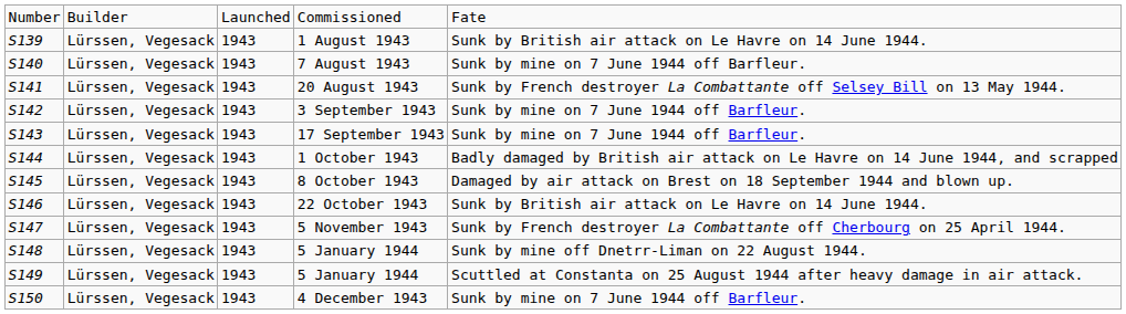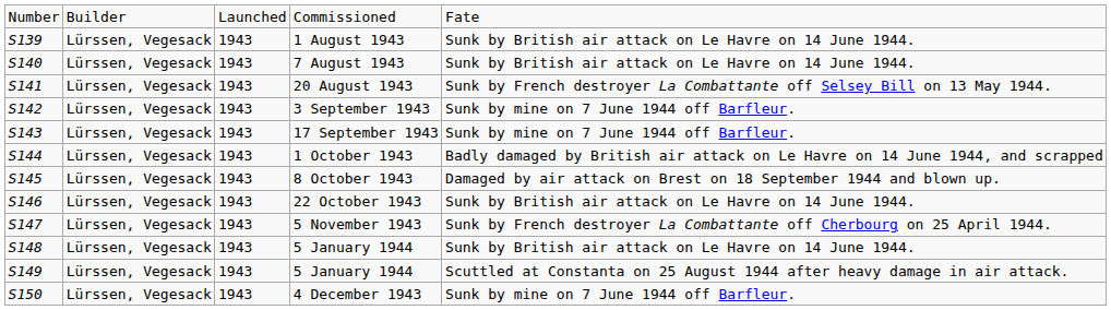 <table class="wikitable" style="text-align:left">
 <tr>
 <td>Number</td>
 <td>Builder</td>
 <td>Launched</td>
 <td>Commissioned</td>
 <td>Fate</td>
 </tr>
 <tr>
 <td><em>S139</em></td>
 <td>Lürssen, Vegesack</td>
 <td>1943</td>
 <td>1 August 1943</td>
 <td>Sunk by British air attack on Le Havre on 14 June 1944.</td>
 </tr>
 <tr>
 <td><em>S140</em></td>
 <td>Lürssen, Vegesack</td>
 <td>1943</td>
 <td>7 August 1943</td>
-<td>Sunk by mine on 7 June 1944 off Barfleur.</td>
+<td>Sunk by British air attack on Le Havre on 14 June 1944.</td>
 </tr>
 <tr>
 <td><em>S141</em></td>
 <td>Lürssen, Vegesack</td>
 <td>1943</td>
 <td>20 August 1943</td>
 <td>Sunk by French destroyer <em>La Combattante</em> off <a href='#'>Selsey Bill</a> on 13 May 1944.</td>
 </tr>
 <tr>
 <td><em>S142</em></td>
 <td>Lürssen, Vegesack</td>
 <td>1943</td>
 <td>3 September 1943</td>
 <td>Sunk by mine on 7 June 1944 off <a href='#'>Barfleur</a>.</td>
 </tr>
 <tr>
 <td><em>S143</em></td>
 <td>Lürssen, Vegesack</td>
 <td>1943</td>
 <td>17 September 1943</td>
 <td>Sunk by mine on 7 June 1944 off <a href='#'>Barfleur</a>.</td>
 </tr>
 <tr>
 <td><em>S144</em></td>
 <td>Lürssen, Vegesack</td>
 <td>1943</td>
 <td>1 October 1943</td>
 <td>Badly damaged by British air attack on Le Havre on 14 June 1944, and scrapped</td>
 </tr>
 <tr>
 <td><em>S145</em></td>
 <td>Lürssen, Vegesack</td>
 <td>1943</td>
 <td>8 October 1943</td>
 <td>Damaged by air attack on Brest on 18 September 1944 and blown up.</td>
 </tr>
 <tr>
 <td><em>S146</em></td>
 <td>Lürssen, Vegesack</td>
 <td>1943</td>
 <td>22 October 1943</td>
 <td>Sunk by British air attack on Le Havre on 14 June 1944.</td>
 </tr>
 <tr>
 <td><em>S147</em></td>
 <td>Lürssen, Vegesack</td>
 <td>1943</td>
 <td>5 November 1943</td>
 <td>Sunk by French destroyer <em>La Combattante</em> off <a href='#'>Cherbourg</a> on 25 April 1944.</td>
 </tr>
 <tr>
 <td><em>S148</em></td>
 <td>Lürssen, Vegesack</td>
 <td>1943</td>
 <td>5 January 1944</td>
-<td>Sunk by mine off Dnetrr-Liman on 22 August 1944.</td>
+<td>Sunk by British air attack on Le Havre on 14 June 1944.</td>
 </tr>
 <tr>
 <td><em>S149</em></td>
 <td>Lürssen, Vegesack</td>
 <td>1943</td>
 <td>5 January 1944</td>
 <td>Scuttled at Constanta on 25 August 1944 after heavy damage in air attack.</td>
 </tr>
 <tr>
 <td><em>S150</em></td>
 <td>Lürssen, Vegesack</td>
 <td>1943</td>
 <td>4 December 1943</td>
 <td>Sunk by mine on 7 June 1944 off <a href='#'>Barfleur</a>.</td>
 </tr>
 <tr>
 </tr>
 </table>
